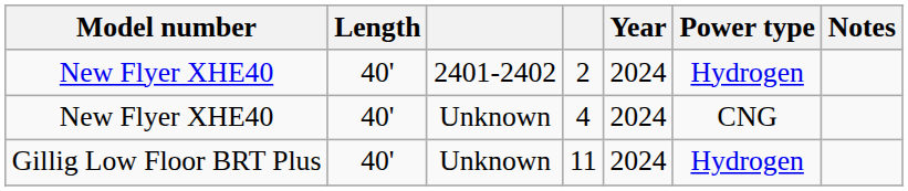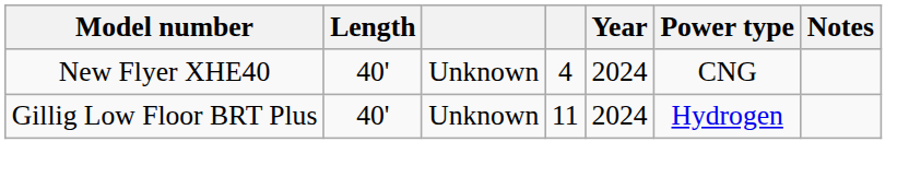 <table class="wikitable">
 <tr>
 <th>Model number</th>
 <th>Length</th>
 <th></th>
 <th></th>
 <th>Year</th>
 <th>Power type</th>
 <th>Notes</th>
-</tr>
-<tr style="text-align:center;">
-<td><a href='#'>New Flyer XHE40</a></td>
-<td>40'</td>
-<td>2401-2402</td>
-<td>2</td>
-<td>2024</td>
-<td><a href='#'>Hydrogen</a></td>
-<td></td>
 </tr>
 <tr style="text-align:center;">
 <td>New Flyer XHE40</td>
 <td>40'</td>
 <td>Unknown</td>
 <td>4</td>
 <td>2024</td>
 <td>CNG</td>
 <td align="left"></td>
 </tr>
 <tr style="text-align:center;">
 <td>Gillig Low Floor BRT Plus</td>
 <td>40'</td>
 <td>Unknown</td>
 <td>11</td>
 <td>2024</td>
 <td><a href='#'>Hydrogen</a></td>
 <td></td>
 </tr>
 </table>
